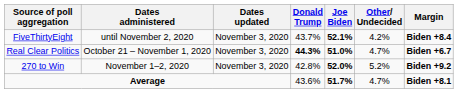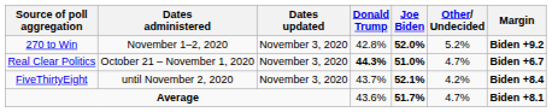 <table class="wikitable sortable" style="text-align:center;font-size:90%;line-height:17px">
 <tr>
 <th>Source of poll<br>aggregation</th>
 <th>Dates<br> administered</th>
 <th>Dates<br> updated</th>
 <th class="unsortable"><a href='#'>Donald<br>Trump</a><br><small></small></th>
 <th class="unsortable"><a href='#'>Joe<br>Biden</a><br><small></small></th>
 <th class="unsortable"><a href='#'>Other</a>/<br>Undecided<br></th>
 <th>Margin</th>
 </tr>
 <tr>
-<td><a href='#'>FiveThirtyEight</a></td>
-<td>until November 2, 2020</td>
+<td><a href='#'>270 to Win</a></td>
+<td>November 1–2, 2020</td>
 <td>November 3, 2020</td>
-<td>43.7%</td>
-<td><strong>52.1%</strong></td>
-<td>4.2%</td>
-<td><strong>Biden +8.4</strong></td>
+<td>42.8%</td>
+<td><strong>52.0%</strong></td>
+<td>5.2%</td>
+<td><strong>Biden +9.2</strong></td>
 </tr>
 <tr>
 <td><a href='#'>Real Clear Politics</a></td>
 <td>October 21 – November 1, 2020</td>
 <td>November 3, 2020</td>
 <td><strong>44.3%</strong></td>
 <td><strong>51.0%</strong></td>
 <td>4.7%</td>
 <td><strong>Biden +6.7</strong></td>
 </tr>
 <tr>
-<td><a href='#'>270 to Win</a></td>
-<td>November 1–2, 2020</td>
+<td><a href='#'>FiveThirtyEight</a></td>
+<td>until November 2, 2020</td>
 <td>November 3, 2020</td>
-<td>42.8%</td>
-<td><strong>52.0%</strong></td>
-<td>5.2%</td>
-<td><strong>Biden +9.2</strong></td>
+<td>43.7%</td>
+<td><strong>52.1%</strong></td>
+<td>4.2%</td>
+<td><strong>Biden +8.4</strong></td>
 </tr>
 <tr>
 <td colspan="3"><strong>Average</strong></td>
 <td>43.6%</td>
 <td><strong>51.7%</strong></td>
 <td>4.7%</td>
 <td><strong>Biden +8.1</strong></td>
 </tr>
 </table>
